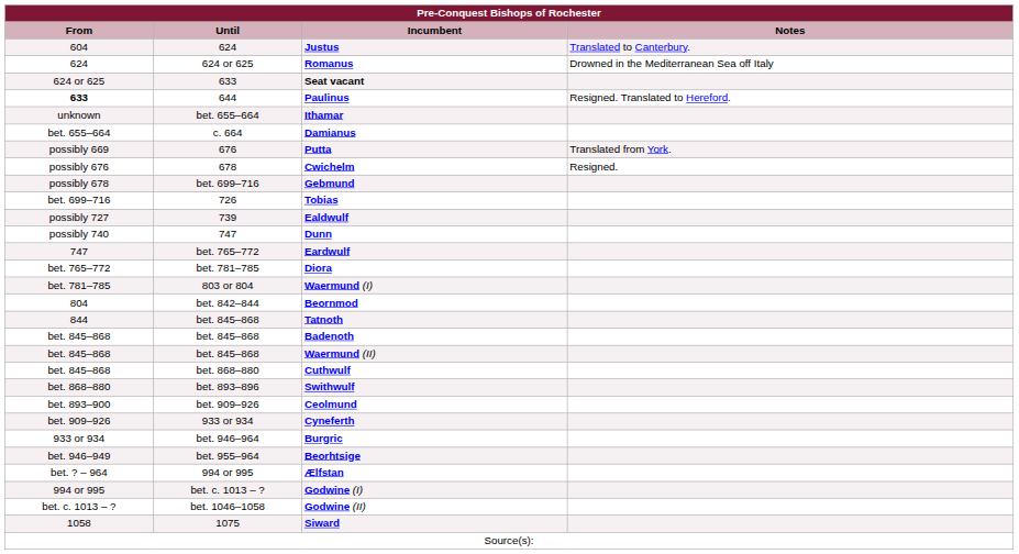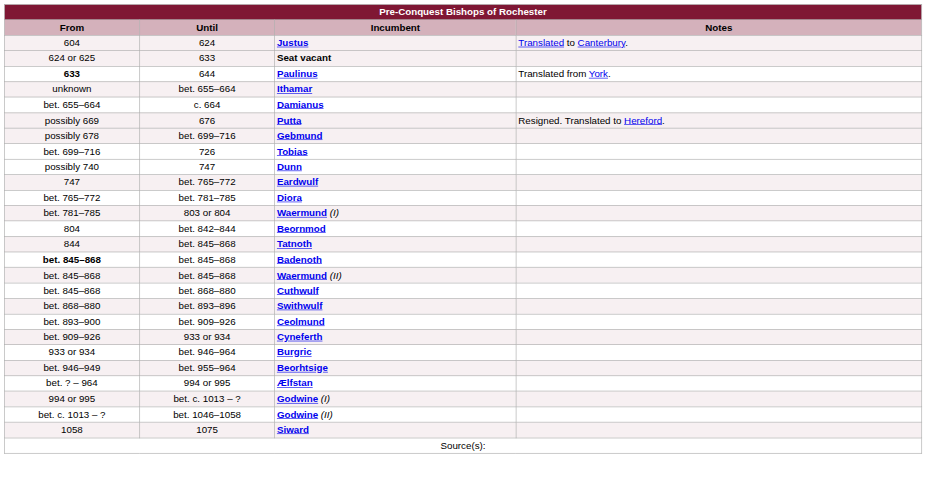 <table class="wikitable" style="width:95%;" border="1" cellpadding="2">
 <tr>
 <th colspan="4" style="background-color: #7F1734; color: white;">Pre-Conquest Bishops of Rochester</th>
 </tr>
 <tr>
 <th style="background-color:#D4B1BB" width="14%">From</th>
 <th style="background-color:#D4B1BB" width="14%">Until</th>
 <th style="background-color:#D4B1BB" width="25%">Incumbent</th>
 <th style="background-color:#D4B1BB" width="42%">Notes</th>
 </tr>
 <tr valign="top" style="background-color: #F7F0F2;">
 <td style="text-align: center;">604</td>
 <td style="text-align: center;">624</td>
 <td><strong><a href='#'>Justus</a></strong></td>
 <td><a href='#'>Translated</a> to <a href='#'>Canterbury</a>.</td>
 </tr>
-<tr valign="top" style="background-color: white;">
-<td style="text-align: center;">624</td>
-<td style="text-align: center;">624 or 625</td>
-<td><strong><a href='#'>Romanus</a></strong></td>
-<td>Drowned in the Mediterranean Sea off Italy</td>
-</tr>
 <tr valign="top" style="background-color: #F7F0F2;">
 <td style="text-align: center;">624 or 625</td>
 <td style="text-align: center;">633</td>
 <td><strong>Seat vacant</strong></td>
 <td></td>
 </tr>
 <tr valign="top" style="background-color: white;">
 <td style="text-align: center;"><strong>633</strong></td>
 <td style="text-align: center;">644</td>
 <td><strong><a href='#'>Paulinus</a></strong></td>
-<td>Resigned. Translated to <a href='#'>Hereford</a>.</td>
+<td>Translated from <a href='#'>York</a>.</td>
 </tr>
 <tr valign="top" style="background-color: #F7F0F2;">
 <td style="text-align: center;">unknown</td>
 <td style="text-align: center;">bet. 655–664</td>
 <td><strong><a href='#'>Ithamar</a></strong></td>
 <td></td>
 </tr>
 <tr valign="top" style="background-color: white;">
 <td style="text-align: center;">bet. 655–664</td>
 <td style="text-align: center;">c. 664</td>
 <td><strong><a href='#'>Damianus</a></strong></td>
 <td></td>
 </tr>
 <tr valign="top" style="background-color: #F7F0F2;">
 <td style="text-align: center;">possibly 669</td>
 <td style="text-align: center;">676</td>
 <td><strong><a href='#'>Putta</a></strong></td>
-<td>Translated from <a href='#'>York</a>.</td>
-</tr>
-<tr valign="top" style="background-color: white;">
-<td style="text-align: center;">possibly 676</td>
-<td style="text-align: center;">678</td>
-<td><strong><a href='#'>Cwichelm</a></strong></td>
-<td>Resigned.</td>
+<td>Resigned. Translated to <a href='#'>Hereford</a>.</td>
 </tr>
 <tr valign="top" style="background-color: #F7F0F2;">
 <td style="text-align: center;">possibly 678</td>
 <td style="text-align: center;">bet. 699–716</td>
 <td><strong><a href='#'>Gebmund</a></strong></td>
 <td></td>
 </tr>
 <tr valign="top" style="background-color: white;">
 <td style="text-align: center;">bet. 699–716</td>
 <td style="text-align: center;">726</td>
 <td><strong><a href='#'>Tobias</a></strong></td>
-<td></td>
-</tr>
-<tr valign="top" style="background-color: #F7F0F2;">
-<td style="text-align: center;">possibly 727</td>
-<td style="text-align: center;">739</td>
-<td><strong><a href='#'>Ealdwulf</a></strong></td>
 <td></td>
 </tr>
 <tr valign="top" style="background-color: white;">
 <td style="text-align: center;">possibly 740</td>
 <td style="text-align: center;">747</td>
 <td><strong><a href='#'>Dunn</a></strong></td>
 <td></td>
 </tr>
 <tr valign="top" style="background-color: #F7F0F2;">
 <td style="text-align: center;">747</td>
 <td style="text-align: center;">bet. 765–772</td>
 <td><strong><a href='#'>Eardwulf</a></strong></td>
 <td></td>
 </tr>
 <tr valign="top" style="background-color: white;">
 <td style="text-align: center;">bet. 765–772</td>
 <td style="text-align: center;">bet. 781–785</td>
 <td><strong><a href='#'>Diora</a></strong></td>
 <td></td>
 </tr>
 <tr valign="top" style="background-color: #F7F0F2;">
 <td style="text-align: center;">bet. 781–785</td>
 <td style="text-align: center;">803 or 804</td>
 <td><strong><a href='#'>Waermund</a></strong> <em>(I)</em></td>
 <td></td>
 </tr>
 <tr valign="top" style="background-color: white;">
 <td style="text-align: center;">804</td>
 <td style="text-align: center;">bet. 842–844</td>
 <td><strong><a href='#'>Beornmod</a></strong></td>
 <td></td>
 </tr>
 <tr valign="top" style="background-color: #F7F0F2;">
 <td style="text-align: center;">844</td>
 <td style="text-align: center;">bet. 845–868</td>
 <td><strong><a href='#'>Tatnoth</a></strong></td>
 <td></td>
 </tr>
 <tr valign="top" style="background-color: white;">
-<td style="text-align: center;">bet. 845–868</td>
+<td style="text-align: center;"><strong>bet. 845–868</strong></td>
 <td style="text-align: center;">bet. 845–868</td>
 <td><strong><a href='#'>Badenoth</a></strong></td>
 <td></td>
 </tr>
 <tr valign="top" style="background-color: #F7F0F2;">
 <td style="text-align: center;">bet. 845–868</td>
 <td style="text-align: center;">bet. 845–868</td>
 <td><strong><a href='#'>Waermund</a></strong> <em>(II)</em></td>
 <td></td>
 </tr>
 <tr valign="top" style="background-color: white;">
 <td style="text-align: center;">bet. 845–868</td>
 <td style="text-align: center;">bet. 868–880</td>
 <td><strong><a href='#'>Cuthwulf</a></strong></td>
 <td></td>
 </tr>
 <tr valign="top" style="background-color: #F7F0F2;">
 <td style="text-align: center;">bet. 868–880</td>
 <td style="text-align: center;">bet. 893–896</td>
 <td><strong><a href='#'>Swithwulf</a></strong></td>
 <td></td>
 </tr>
 <tr valign="top" style="background-color: white;">
 <td style="text-align: center;">bet. 893–900</td>
 <td style="text-align: center;">bet. 909–926</td>
 <td><strong><a href='#'>Ceolmund</a></strong></td>
 <td></td>
 </tr>
 <tr valign="top" style="background-color: #F7F0F2;">
 <td style="text-align: center;">bet. 909–926</td>
 <td style="text-align: center;">933 or 934</td>
 <td><strong><a href='#'>Cyneferth</a></strong></td>
 <td></td>
 </tr>
 <tr valign="top" style="background-color: white;">
 <td style="text-align: center;">933 or 934</td>
 <td style="text-align: center;">bet. 946–964</td>
 <td><strong><a href='#'>Burgric</a></strong></td>
 <td></td>
 </tr>
 <tr valign="top" style="background-color: #F7F0F2;">
 <td style="text-align: center;">bet. 946–949</td>
 <td style="text-align: center;">bet. 955–964</td>
 <td><strong><a href='#'>Beorhtsige</a></strong></td>
 <td></td>
 </tr>
 <tr valign="top" style="background-color: white;">
 <td style="text-align: center;">bet. ? – 964</td>
 <td style="text-align: center;">994 or 995</td>
 <td><strong><a href='#'>Ælfstan</a></strong></td>
 <td></td>
 </tr>
 <tr valign="top" style="background-color: #F7F0F2;">
 <td style="text-align: center;">994 or 995</td>
 <td style="text-align: center;">bet. c. 1013 – ?</td>
 <td><strong><a href='#'>Godwine</a></strong> <em>(I)</em></td>
 <td></td>
 </tr>
 <tr valign="top" style="background-color: white;">
 <td style="text-align: center;">bet. c. 1013 – ?</td>
 <td style="text-align: center;">bet. 1046–1058</td>
 <td><strong><a href='#'>Godwine</a></strong> <em>(II)</em></td>
 <td></td>
 </tr>
 <tr valign="top" style="background-color: #F7F0F2;">
 <td style="text-align: center;">1058</td>
 <td style="text-align: center;">1075</td>
 <td><strong><a href='#'>Siward</a></strong></td>
 <td></td>
 </tr>
 <tr valign="top" style="background-color: white;">
 <td align=center colspan=4>Source(s):</td>
 </tr>
 </table>
